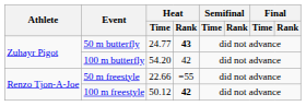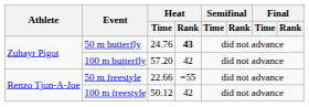 <table class=wikitable style="font-size:90%">
 <tr>
 <th rowspan="2">Athlete</th>
 <th rowspan="2">Event</th>
 <th colspan="2">Heat</th>
 <th colspan="2">Semifinal</th>
 <th colspan="2">Final</th>
 </tr>
 <tr style="font-size:95%">
 <th>Time</th>
 <th>Rank</th>
 <th>Time</th>
 <th>Rank</th>
 <th>Time</th>
 <th>Rank</th>
 </tr>
 <tr align=center>
 <td align=left rowspan=2><a href='#'>Zuhayr Pigot</a></td>
 <td align=left><a href='#'>50 m butterfly</a></td>
-<td>24.77</td>
+<td>24.76</td>
 <td><strong>43</strong></td>
 <td colspan=4>did not advance</td>
 </tr>
 <tr align=center>
 <td align=left><a href='#'>100 m butterfly</a></td>
-<td>54.20</td>
+<td>57.20</td>
 <td>42</td>
 <td colspan=4>did not advance</td>
 </tr>
 <tr align=center>
 <td align=left rowspan=2><a href='#'>Renzo Tjon-A-Joe</a></td>
 <td align=left><a href='#'>50 m freestyle</a></td>
 <td>22.66</td>
 <td>=55</td>
 <td colspan=4>did not advance</td>
 </tr>
 <tr align=center>
 <td align=left><a href='#'>100 m freestyle</a></td>
 <td>50.12</td>
-<td><strong>42</strong></td>
+<td>42</td>
 <td colspan=4>did not advance</td>
 </tr>
 </table>
